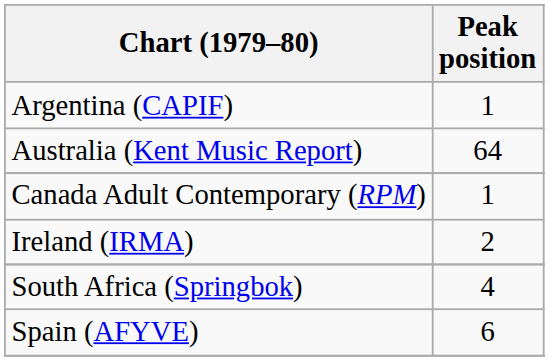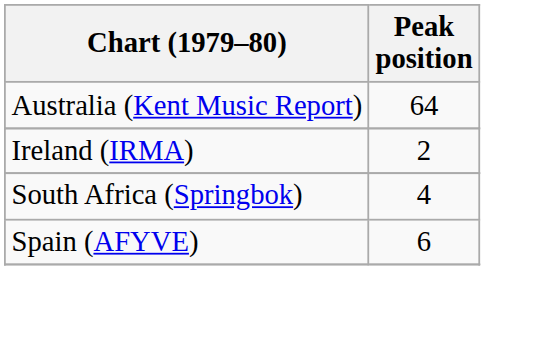 <table class="wikitable sortable">
 <tr>
 <th>Chart (1979–80)</th>
 <th>Peak<br>position</th>
-</tr>
-<tr>
-<td>Argentina (<a href='#'>CAPIF</a>)</td>
-<td align="center">1</td>
 </tr>
 <tr>
 <td>Australia (<a href='#'>Kent Music Report</a>)</td>
 <td style="text-align:center;">64</td>
 </tr>
 <tr>
 </tr>
 <tr>
-</tr>
-<tr>
-<td>Canada Adult Contemporary (<em><a href='#'>RPM</a></em>)</td>
-<td style="text-align:center;">1</td>
 </tr>
 <tr>
 <td>Ireland (<a href='#'>IRMA</a>)</td>
 <td style="text-align:center;">2</td>
 </tr>
 <tr>
 </tr>
 <tr>
 </tr>
 <tr>
 <td>South Africa (<a href='#'>Springbok</a>)</td>
 <td style="text-align:center;">4</td>
 </tr>
 <tr>
 <td>Spain (<a href='#'>AFYVE</a>)</td>
 <td align="center">6</td>
 </tr>
 <tr>
 </tr>
 <tr>
 </tr>
 </table>
